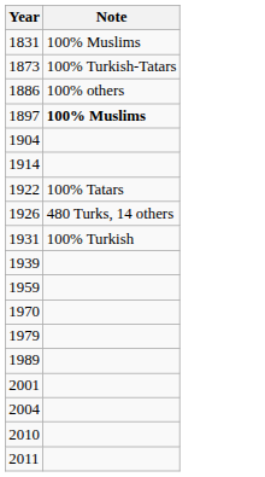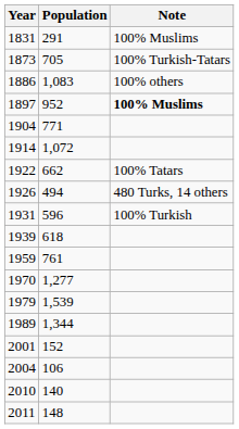 <table class="wikitable mw-collapsible mw-collapsed">
 <tr>
 <th>Year</th>
+<th>Population</th>
 <th>Note</th>
 </tr>
 <tr>
 <td>1831</td>
+<td>291</td>
 <td>100% Muslims</td>
 </tr>
 <tr>
 <td>1873</td>
+<td>705</td>
 <td>100% Turkish-Tatars</td>
 </tr>
 <tr>
 <td>1886</td>
+<td>1,083</td>
 <td>100% others</td>
 </tr>
 <tr>
 <td>1897</td>
+<td>952</td>
 <td><strong>100% Muslims</strong></td>
 </tr>
 <tr>
 <td>1904</td>
+<td>771</td>
 <td></td>
 </tr>
 <tr>
 <td>1914</td>
+<td>1,072</td>
 <td></td>
 </tr>
 <tr>
 <td>1922</td>
+<td>662</td>
 <td>100% Tatars</td>
 </tr>
 <tr>
 <td>1926</td>
+<td>494</td>
 <td>480 Turks, 14 others</td>
 </tr>
 <tr>
 <td>1931</td>
+<td>596</td>
 <td>100% Turkish</td>
 </tr>
 <tr>
 <td>1939</td>
+<td>618</td>
 <td></td>
 </tr>
 <tr>
 <td>1959</td>
+<td>761</td>
 <td></td>
 </tr>
 <tr>
 <td>1970</td>
+<td>1,277</td>
 <td></td>
 </tr>
 <tr>
 <td>1979</td>
+<td>1,539</td>
 <td></td>
 </tr>
 <tr>
 <td>1989</td>
+<td>1,344</td>
 <td></td>
 </tr>
 <tr>
 <td>2001</td>
+<td>152</td>
 <td></td>
 </tr>
 <tr>
 <td>2004</td>
+<td>106</td>
 <td></td>
 </tr>
 <tr>
 <td>2010</td>
+<td>140</td>
 <td></td>
 </tr>
 <tr>
 <td>2011</td>
+<td>148</td>
 <td></td>
 </tr>
 </table>
